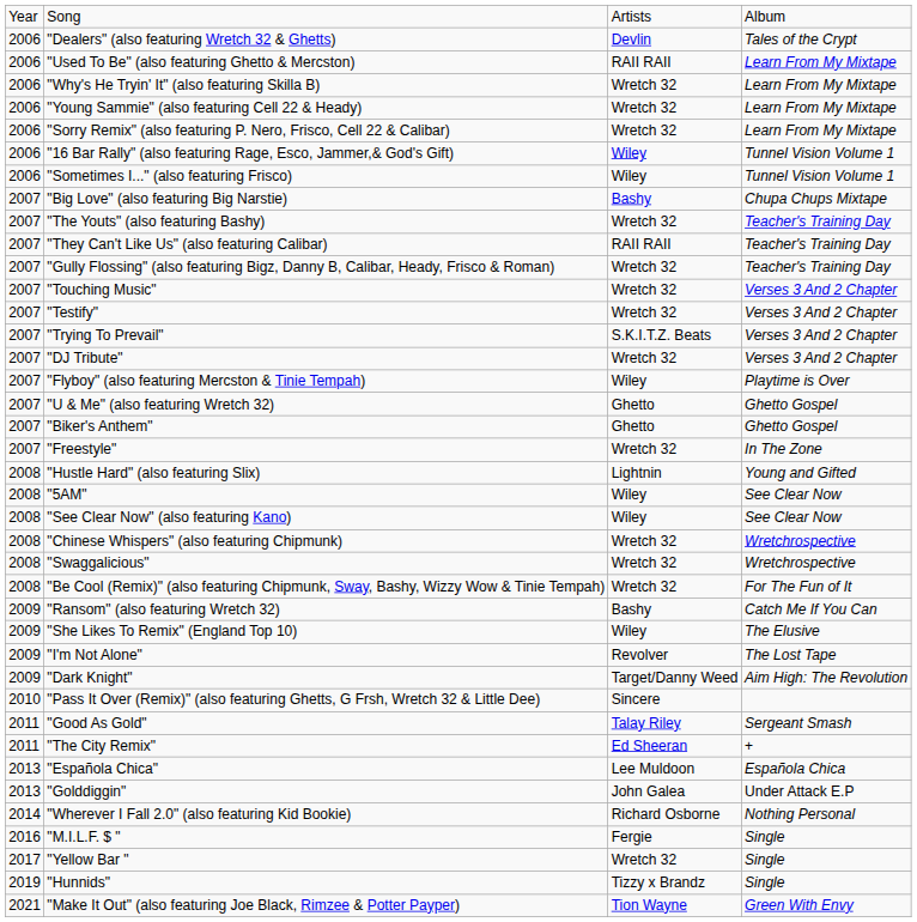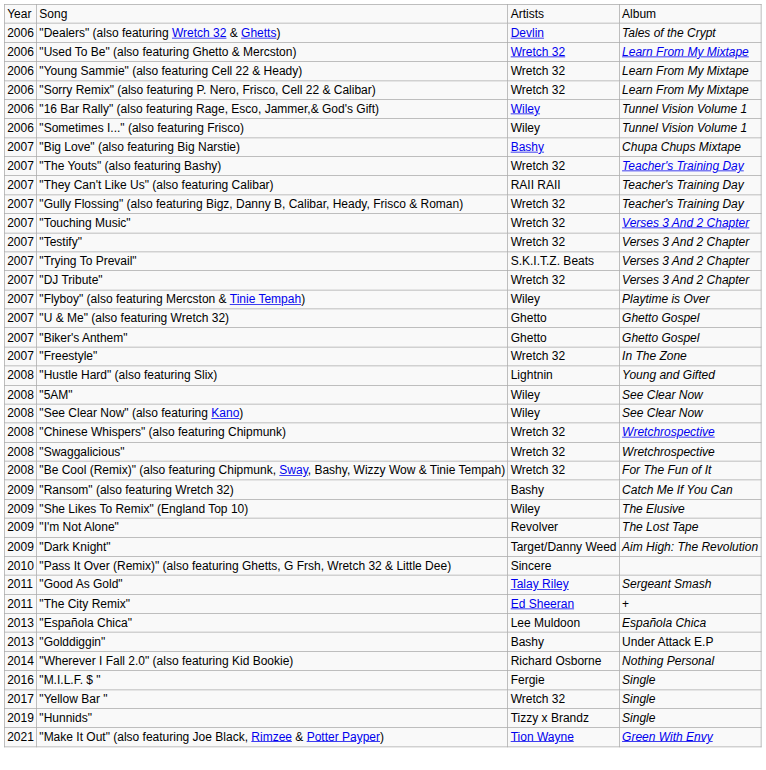 <table class="wikitable">
 <tr>
 <td>Year</td>
 <td>Song</td>
 <td>Artists</td>
 <td>Album</td>
 </tr>
 <tr>
 <td>2006</td>
 <td>"Dealers" (also featuring <a href='#'>Wretch 32</a> & <a href='#'>Ghetts</a>)</td>
 <td><a href='#'>Devlin</a></td>
 <td><em>Tales of the Crypt</em></td>
 </tr>
 <tr>
 <td>2006</td>
 <td>"Used To Be" (also featuring Ghetto & Mercston)</td>
-<td>RAII RAII</td>
+<td><a href='#'>Wretch 32</a></td>
 <td><em><a href='#'>Learn From My Mixtape</a></em></td>
-</tr>
-<tr>
-<td>2006</td>
-<td>"Why's He Tryin' It" (also featuring Skilla B)</td>
-<td>Wretch 32</td>
-<td><em>Learn From My Mixtape</em></td>
 </tr>
 <tr>
 <td>2006</td>
 <td>"Young Sammie" (also featuring Cell 22 & Heady)</td>
 <td>Wretch 32</td>
 <td><em>Learn From My Mixtape</em></td>
 </tr>
 <tr>
 <td>2006</td>
 <td>"Sorry Remix" (also featuring P. Nero, Frisco, Cell 22 & Calibar)</td>
 <td>Wretch 32</td>
 <td><em>Learn From My Mixtape</em></td>
 </tr>
 <tr>
 <td>2006</td>
 <td>"16 Bar Rally" (also featuring Rage, Esco, Jammer,& God's Gift)</td>
 <td><a href='#'>Wiley</a></td>
 <td><em>Tunnel Vision Volume 1</em></td>
 </tr>
 <tr>
 <td>2006</td>
 <td>"Sometimes I..." (also featuring Frisco)</td>
 <td>Wiley</td>
 <td><em>Tunnel Vision Volume 1</em></td>
 </tr>
 <tr>
 <td>2007</td>
 <td>"Big Love" (also featuring Big Narstie)</td>
 <td><a href='#'>Bashy</a></td>
 <td><em>Chupa Chups Mixtape</em></td>
 </tr>
 <tr>
 <td>2007</td>
 <td>"The Youts" (also featuring Bashy)</td>
 <td>Wretch 32</td>
 <td><em><a href='#'>Teacher's Training Day</a></em></td>
 </tr>
 <tr>
 <td>2007</td>
 <td>"They Can't Like Us" (also featuring Calibar)</td>
 <td>RAII RAII</td>
 <td><em>Teacher's Training Day</em></td>
 </tr>
 <tr>
 <td>2007</td>
 <td>"Gully Flossing" (also featuring Bigz, Danny B, Calibar, Heady, Frisco & Roman)</td>
 <td>Wretch 32</td>
 <td><em>Teacher's Training Day</em></td>
 </tr>
 <tr>
 <td>2007</td>
 <td>"Touching Music"</td>
 <td>Wretch 32</td>
 <td><em><a href='#'>Verses 3 And 2 Chapter</a></em></td>
 </tr>
 <tr>
 <td>2007</td>
 <td>"Testify"</td>
 <td>Wretch 32</td>
 <td><em>Verses 3 And 2 Chapter</em></td>
 </tr>
 <tr>
 <td>2007</td>
 <td>"Trying To Prevail"</td>
 <td>S.K.I.T.Z. Beats</td>
 <td><em>Verses 3 And 2 Chapter</em></td>
 </tr>
 <tr>
 <td>2007</td>
 <td>"DJ Tribute"</td>
 <td>Wretch 32</td>
 <td><em>Verses 3 And 2 Chapter</em></td>
 </tr>
 <tr>
 <td>2007</td>
 <td>"Flyboy" (also featuring Mercston & <a href='#'>Tinie Tempah</a>)</td>
 <td>Wiley</td>
 <td><em>Playtime is Over</em></td>
 </tr>
 <tr>
 <td>2007</td>
 <td>"U & Me" (also featuring Wretch 32)</td>
 <td>Ghetto</td>
 <td><em>Ghetto Gospel</em></td>
 </tr>
 <tr>
 <td>2007</td>
 <td>"Biker's Anthem"</td>
 <td>Ghetto</td>
 <td><em>Ghetto Gospel</em></td>
 </tr>
 <tr>
 <td>2007</td>
 <td>"Freestyle"</td>
 <td>Wretch 32</td>
 <td><em>In The Zone</em></td>
 </tr>
 <tr>
 <td>2008</td>
 <td>"Hustle Hard" (also featuring Slix)</td>
 <td>Lightnin</td>
 <td><em>Young and Gifted</em></td>
 </tr>
 <tr>
 <td>2008</td>
 <td>"5AM"</td>
 <td>Wiley</td>
 <td><em>See Clear Now</em></td>
 </tr>
 <tr>
 <td>2008</td>
 <td>"See Clear Now" (also featuring <a href='#'>Kano</a>)</td>
 <td>Wiley</td>
 <td><em>See Clear Now</em></td>
 </tr>
 <tr>
 <td>2008</td>
 <td>"Chinese Whispers" (also featuring Chipmunk)</td>
 <td>Wretch 32</td>
 <td><em><a href='#'>Wretchrospective</a></em></td>
 </tr>
 <tr>
 <td>2008</td>
 <td>"Swaggalicious"</td>
 <td>Wretch 32</td>
 <td><em>Wretchrospective</em></td>
 </tr>
 <tr>
 <td>2008</td>
 <td>"Be Cool (Remix)" (also featuring Chipmunk, <a href='#'>Sway</a>, Bashy, Wizzy Wow & Tinie Tempah)</td>
 <td>Wretch 32</td>
 <td><em>For The Fun of It</em></td>
 </tr>
 <tr>
 <td>2009</td>
 <td>"Ransom" (also featuring Wretch 32)</td>
 <td>Bashy</td>
 <td><em>Catch Me If You Can</em></td>
 </tr>
 <tr>
 <td>2009</td>
 <td>"She Likes To Remix" (England Top 10)</td>
 <td>Wiley</td>
 <td><em>The Elusive</em></td>
 </tr>
 <tr>
 <td>2009</td>
 <td>"I'm Not Alone"</td>
 <td>Revolver</td>
 <td><em>The Lost Tape</em></td>
 </tr>
 <tr>
 <td>2009</td>
 <td>"Dark Knight"</td>
 <td>Target/Danny Weed</td>
 <td><em>Aim High: The Revolution</em></td>
 </tr>
 <tr>
 <td>2010</td>
 <td>"Pass It Over (Remix)" (also featuring Ghetts, G Frsh, Wretch 32 & Little Dee)</td>
 <td>Sincere</td>
 </tr>
 <tr>
 <td>2011</td>
 <td>"Good As Gold"</td>
 <td><a href='#'>Talay Riley</a></td>
 <td><em>Sergeant Smash</em></td>
 </tr>
 <tr>
 <td>2011</td>
 <td>"The City Remix"</td>
 <td><a href='#'>Ed Sheeran</a></td>
 <td>+</td>
 </tr>
 <tr>
 <td>2013</td>
 <td>"Española Chica"</td>
 <td>Lee Muldoon</td>
 <td><em>Española Chica</em></td>
 </tr>
 <tr>
 <td>2013</td>
 <td>"Golddiggin"</td>
-<td>John Galea</td>
+<td>Bashy</td>
 <td>Under Attack E.P</td>
 </tr>
 <tr>
 <td>2014</td>
 <td>"Wherever I Fall 2.0" (also featuring Kid Bookie)</td>
 <td>Richard Osborne</td>
 <td><em>Nothing Personal</em></td>
 </tr>
 <tr>
 <td>2016</td>
 <td>"M.I.L.F. $ "</td>
 <td>Fergie</td>
 <td><em>Single</em></td>
 </tr>
 <tr>
 <td>2017</td>
 <td>"Yellow Bar "</td>
 <td>Wretch 32</td>
 <td><em>Single</em></td>
 </tr>
 <tr>
 <td>2019</td>
 <td>"Hunnids"</td>
 <td>Tizzy x Brandz</td>
 <td><em>Single</em></td>
 </tr>
 <tr>
 <td>2021</td>
 <td>"Make It Out" (also featuring Joe Black, <a href='#'>Rimzee</a> & <a href='#'>Potter Payper</a>)</td>
 <td><a href='#'>Tion Wayne</a></td>
 <td><em><a href='#'>Green With Envy</a></em></td>
 </tr>
 </table>
